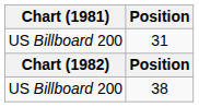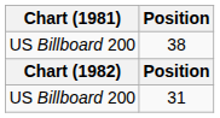 <table class="wikitable">
 <tr>
 <th>Chart (1981)</th>
 <th>Position</th>
 </tr>
 <tr>
 <td>US <em>Billboard</em> 200</td>
-<td align="center">31</td>
+<td align="center">38</td>
 </tr>
 <tr>
 <th>Chart (1982)</th>
 <th>Position</th>
 </tr>
 <tr>
 <td>US <em>Billboard</em> 200</td>
-<td align="center">38</td>
+<td align="center">31</td>
 </tr>
 </table>
